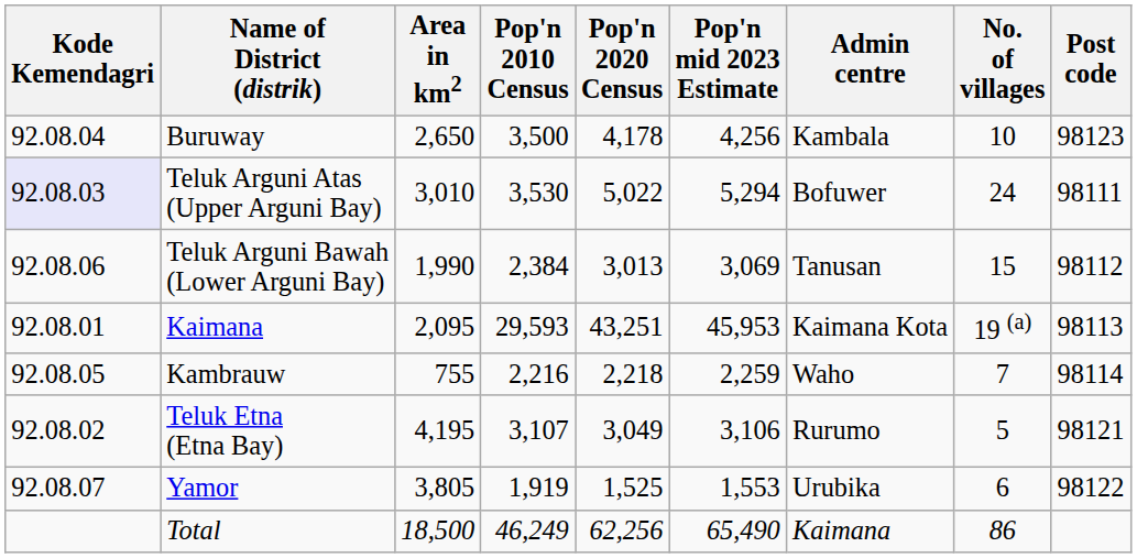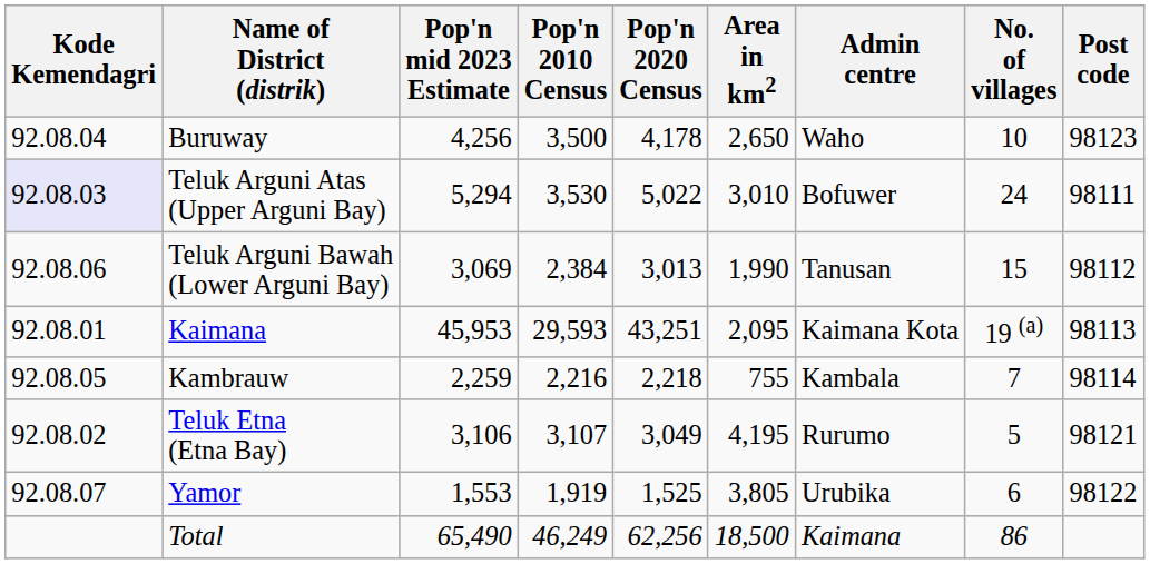 <table class="wikitable">
 <tr>
 <th>Kode <br>Kemendagri</th>
 <th>Name of<br>District<br>(<em>distrik</em>)</th>
-<th>Area <br>in<br>km<sup>2</sup></th>
+<th>Pop'n <br>mid 2023<br>Estimate</th>
 <th>Pop'n <br>2010<br>Census</th>
 <th>Pop'n <br>2020 <br>Census</th>
-<th>Pop'n <br>mid 2023<br>Estimate</th>
+<th>Area <br>in<br>km<sup>2</sup></th>
 <th>Admin<br> centre</th>
 <th>No.<br>of<br>villages</th>
 <th>Post<br>code</th>
 </tr>
 <tr>
 <td>92.08.04</td>
 <td>Buruway</td>
-<td align="right">2,650</td>
+<td align="right">4,256</td>
 <td align="right">3,500</td>
 <td align="right">4,178</td>
-<td align="right">4,256</td>
-<td>Kambala</td>
+<td align="right">2,650</td>
+<td>Waho</td>
 <td align="center">10</td>
 <td>98123</td>
 </tr>
 <tr>
 <td style="background: lavender;">92.08.03</td>
 <td>Teluk Arguni Atas <br>(Upper Arguni Bay)</td>
-<td align="right">3,010</td>
+<td align="right">5,294</td>
 <td align="right">3,530</td>
 <td align="right">5,022</td>
-<td align="right">5,294</td>
+<td align="right">3,010</td>
 <td>Bofuwer</td>
 <td align="center">24</td>
 <td>98111</td>
 </tr>
 <tr>
 <td>92.08.06</td>
 <td>Teluk Arguni Bawah <br>(Lower Arguni Bay)</td>
-<td align="right">1,990</td>
+<td align="right">3,069</td>
 <td align="right">2,384</td>
 <td align="right">3,013</td>
-<td align="right">3,069</td>
+<td align="right">1,990</td>
 <td>Tanusan</td>
 <td align="center">15</td>
 <td>98112</td>
 </tr>
 <tr>
 <td>92.08.01</td>
 <td><a href='#'>Kaimana</a></td>
-<td align="right">2,095</td>
+<td align="right">45,953</td>
 <td align="right">29,593</td>
 <td align="right">43,251</td>
-<td align="right">45,953</td>
+<td align="right">2,095</td>
 <td>Kaimana Kota</td>
 <td align="center">19 <sup>(a)</sup></td>
 <td>98113</td>
 </tr>
 <tr>
 <td>92.08.05</td>
 <td>Kambrauw</td>
-<td align="right">755</td>
+<td align="right">2,259</td>
 <td align="right">2,216</td>
 <td align="right">2,218</td>
-<td align="right">2,259</td>
-<td>Waho</td>
+<td align="right">755</td>
+<td>Kambala</td>
 <td align="center">7</td>
 <td>98114</td>
 </tr>
 <tr>
 <td>92.08.02</td>
 <td><a href='#'>Teluk Etna</a> <br>(Etna Bay)</td>
-<td align="right">4,195</td>
+<td align="right">3,106</td>
 <td align="right">3,107</td>
 <td align="right">3,049</td>
-<td align="right">3,106</td>
+<td align="right">4,195</td>
 <td>Rurumo</td>
 <td align="center">5</td>
 <td>98121</td>
 </tr>
 <tr>
 <td>92.08.07</td>
 <td><a href='#'>Yamor</a></td>
-<td align="right">3,805</td>
+<td align="right">1,553</td>
 <td align="right">1,919</td>
 <td align="right">1,525</td>
-<td align="right">1,553</td>
+<td align="right">3,805</td>
 <td>Urubika</td>
 <td align="center">6</td>
 <td>98122</td>
 </tr>
 <tr>
 <td></td>
 <td><em>Total</em></td>
-<td align="right"><em>18,500</em></td>
+<td align="right"><em>65,490</em></td>
 <td align="right"><em>46,249</em></td>
 <td align="right"><em>62,256</em></td>
-<td align="right"><em>65,490</em></td>
+<td align="right"><em>18,500</em></td>
 <td><em>Kaimana</em></td>
 <td align="center"><em>86</em></td>
 <td></td>
 </tr>
 </table>
